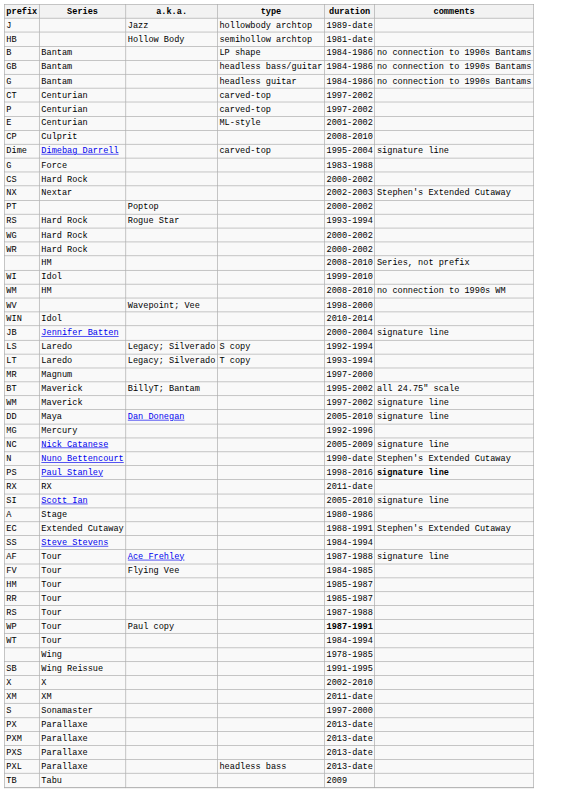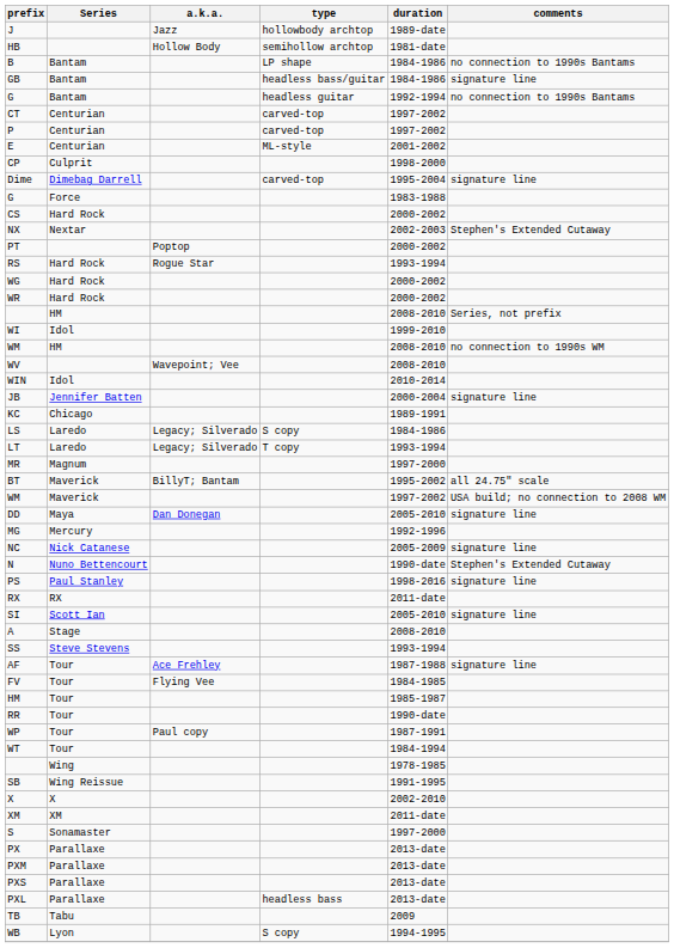 <table class="wikitable sortable">
 <tr>
 <th>prefix</th>
 <th>Series</th>
 <th>a.k.a.</th>
 <th>type</th>
 <th>duration</th>
 <th>comments</th>
 </tr>
 <tr>
 <td>J</td>
 <td></td>
 <td>Jazz</td>
 <td>hollowbody archtop</td>
 <td>1989-date</td>
 <td></td>
 </tr>
 <tr>
 <td>HB</td>
 <td></td>
 <td>Hollow Body</td>
 <td>semihollow archtop</td>
 <td>1981-date</td>
 </tr>
 <tr>
 <td>B</td>
 <td>Bantam</td>
 <td></td>
 <td>LP shape</td>
 <td>1984-1986</td>
 <td>no connection to 1990s Bantams</td>
 </tr>
 <tr>
 <td>GB</td>
 <td>Bantam</td>
 <td></td>
 <td>headless bass/guitar</td>
 <td>1984-1986</td>
-<td>no connection to 1990s Bantams</td>
+<td>signature line</td>
 </tr>
 <tr>
 <td>G</td>
 <td>Bantam</td>
 <td></td>
 <td>headless guitar</td>
-<td>1984-1986</td>
+<td>1992-1994</td>
 <td>no connection to 1990s Bantams</td>
 </tr>
 <tr>
 <td>CT</td>
 <td>Centurian</td>
 <td></td>
 <td>carved-top</td>
 <td>1997-2002</td>
 <td></td>
 </tr>
 <tr>
 <td>P</td>
 <td>Centurian</td>
 <td></td>
 <td>carved-top</td>
 <td>1997-2002</td>
 <td></td>
 </tr>
 <tr>
 <td>E</td>
 <td>Centurian</td>
 <td></td>
 <td>ML-style</td>
 <td>2001-2002</td>
 <td></td>
 </tr>
 <tr>
 <td>CP</td>
 <td>Culprit</td>
 <td></td>
 <td></td>
-<td>2008-2010</td>
+<td>1998-2000</td>
 <td></td>
 </tr>
 <tr>
 <td>Dime</td>
 <td><a href='#'>Dimebag Darrell</a></td>
 <td></td>
 <td>carved-top</td>
 <td>1995-2004</td>
 <td>signature line</td>
 </tr>
 <tr>
 <td>G</td>
 <td>Force</td>
 <td></td>
 <td></td>
 <td>1983-1988</td>
 <td></td>
 </tr>
 <tr>
 <td>CS</td>
 <td>Hard Rock</td>
 <td></td>
 <td></td>
 <td>2000-2002</td>
 <td></td>
 </tr>
 <tr>
 <td>NX</td>
 <td>Nextar</td>
 <td></td>
 <td></td>
 <td>2002-2003</td>
 <td>Stephen's Extended Cutaway</td>
 </tr>
 <tr>
 <td>PT</td>
 <td></td>
 <td>Poptop</td>
 <td></td>
 <td>2000-2002</td>
 <td></td>
 </tr>
 <tr>
 <td>RS</td>
 <td>Hard Rock</td>
 <td>Rogue Star</td>
 <td></td>
 <td>1993-1994</td>
 <td></td>
 </tr>
 <tr>
 <td>WG</td>
 <td>Hard Rock</td>
 <td></td>
 <td></td>
 <td>2000-2002</td>
 <td></td>
 </tr>
 <tr>
 <td>WR</td>
 <td>Hard Rock</td>
 <td></td>
 <td></td>
 <td>2000-2002</td>
 <td></td>
 </tr>
 <tr>
 <td></td>
 <td>HM</td>
 <td></td>
 <td></td>
 <td>2008-2010</td>
 <td>Series, not prefix</td>
 </tr>
 <tr>
 <td>WI</td>
 <td>Idol</td>
 <td></td>
 <td></td>
 <td>1999-2010</td>
 <td></td>
 </tr>
 <tr>
 <td>WM</td>
 <td>HM</td>
 <td></td>
 <td></td>
 <td>2008-2010</td>
 <td>no connection to 1990s WM</td>
 </tr>
 <tr>
 <td>WV</td>
 <td></td>
 <td>Wavepoint; Vee</td>
 <td></td>
-<td>1998-2000</td>
+<td>2008-2010</td>
 <td></td>
 </tr>
 <tr>
 <td>WIN</td>
 <td>Idol</td>
 <td></td>
 <td></td>
 <td>2010-2014</td>
 <td></td>
 </tr>
 <tr>
 <td>JB</td>
 <td><a href='#'>Jennifer Batten</a></td>
 <td></td>
 <td></td>
 <td>2000-2004</td>
 <td>signature line</td>
 </tr>
 <tr>
+<td>KC</td>
+<td>Chicago</td>
+<td></td>
+<td></td>
+<td>1989-1991</td>
+<td></td>
+</tr>
+<tr>
 <td>LS</td>
 <td>Laredo</td>
 <td>Legacy; Silverado</td>
 <td>S copy</td>
-<td>1992-1994</td>
+<td>1984-1986</td>
 <td></td>
 </tr>
 <tr>
 <td>LT</td>
 <td>Laredo</td>
 <td>Legacy; Silverado</td>
 <td>T copy</td>
 <td>1993-1994</td>
 <td></td>
 </tr>
 <tr>
 <td>MR</td>
 <td>Magnum</td>
 <td></td>
 <td></td>
 <td>1997-2000</td>
 <td></td>
 </tr>
 <tr>
 <td>BT</td>
 <td>Maverick</td>
 <td>BillyT; Bantam</td>
 <td></td>
 <td>1995-2002</td>
 <td>all 24.75" scale</td>
 </tr>
 <tr>
 <td>WM</td>
 <td>Maverick</td>
 <td></td>
 <td></td>
 <td>1997-2002</td>
-<td>signature line</td>
+<td>USA build; no connection to 2008 WM</td>
 </tr>
 <tr>
 <td>DD</td>
 <td>Maya</td>
 <td><a href='#'>Dan Donegan</a></td>
 <td></td>
 <td>2005-2010</td>
 <td>signature line</td>
 </tr>
 <tr>
 <td>MG</td>
 <td>Mercury</td>
 <td></td>
 <td></td>
 <td>1992-1996</td>
 <td></td>
 </tr>
 <tr>
 <td>NC</td>
 <td><a href='#'>Nick Catanese</a></td>
 <td></td>
 <td></td>
 <td>2005-2009</td>
 <td>signature line</td>
 </tr>
 <tr>
 <td>N</td>
 <td><a href='#'>Nuno Bettencourt</a></td>
 <td></td>
 <td></td>
 <td>1990-date</td>
 <td>Stephen's Extended Cutaway</td>
 </tr>
 <tr>
 <td>PS</td>
 <td><a href='#'>Paul Stanley</a></td>
 <td></td>
 <td></td>
 <td>1998-2016</td>
-<td><strong>signature line</strong></td>
+<td>signature line</td>
 </tr>
 <tr>
 <td>RX</td>
 <td>RX</td>
 <td></td>
 <td></td>
 <td>2011-date</td>
 <td></td>
 </tr>
 <tr>
 <td>SI</td>
 <td><a href='#'>Scott Ian</a></td>
 <td></td>
 <td></td>
 <td>2005-2010</td>
 <td>signature line</td>
 </tr>
 <tr>
 <td>A</td>
 <td>Stage</td>
 <td></td>
 <td></td>
-<td>1980-1986</td>
+<td>2008-2010</td>
 <td></td>
-</tr>
-<tr>
-<td>EC</td>
-<td>Extended Cutaway</td>
-<td></td>
-<td></td>
-<td>1988-1991</td>
-<td>Stephen's Extended Cutaway</td>
 </tr>
 <tr>
 <td>SS</td>
 <td><a href='#'>Steve Stevens</a></td>
 <td></td>
 <td></td>
-<td>1984-1994</td>
+<td>1993-1994</td>
 <td></td>
 </tr>
 <tr>
 <td>AF</td>
 <td>Tour</td>
 <td><a href='#'>Ace Frehley</a></td>
 <td></td>
 <td>1987-1988</td>
 <td>signature line</td>
 </tr>
 <tr>
 <td>FV</td>
 <td>Tour</td>
 <td>Flying Vee</td>
 <td></td>
 <td>1984-1985</td>
 <td></td>
 </tr>
 <tr>
 <td>HM</td>
 <td>Tour</td>
 <td></td>
 <td></td>
 <td>1985-1987</td>
 <td></td>
 </tr>
 <tr>
 <td>RR</td>
 <td>Tour</td>
 <td></td>
 <td></td>
-<td>1985-1987</td>
-<td></td>
-</tr>
-<tr>
-<td>RS</td>
-<td>Tour</td>
-<td></td>
-<td></td>
-<td>1987-1988</td>
+<td>1990-date</td>
 <td></td>
 </tr>
 <tr>
 <td>WP</td>
 <td>Tour</td>
 <td>Paul copy</td>
 <td></td>
-<td><strong>1987-1991</strong></td>
+<td>1987-1991</td>
 <td></td>
 </tr>
 <tr>
 <td>WT</td>
 <td>Tour</td>
 <td></td>
 <td></td>
 <td>1984-1994</td>
 <td></td>
 </tr>
 <tr>
 <td></td>
 <td>Wing</td>
 <td></td>
 <td></td>
 <td>1978-1985</td>
 <td></td>
 </tr>
 <tr>
 <td>SB</td>
 <td>Wing Reissue</td>
 <td></td>
 <td></td>
 <td>1991-1995</td>
 <td></td>
 </tr>
 <tr>
 <td>X</td>
 <td>X</td>
 <td></td>
 <td></td>
 <td>2002-2010</td>
 <td></td>
 </tr>
 <tr>
 <td>XM</td>
 <td>XM</td>
 <td></td>
 <td></td>
 <td>2011-date</td>
 <td></td>
 </tr>
 <tr>
 <td>S</td>
 <td>Sonamaster</td>
 <td></td>
 <td></td>
 <td>1997-2000</td>
 <td></td>
 </tr>
 <tr>
 <td>PX</td>
 <td>Parallaxe</td>
 <td></td>
 <td></td>
 <td>2013-date</td>
 <td></td>
 </tr>
 <tr>
 <td>PXM</td>
 <td>Parallaxe</td>
 <td></td>
 <td></td>
 <td>2013-date</td>
 <td></td>
 </tr>
 <tr>
 <td>PXS</td>
 <td>Parallaxe</td>
 <td></td>
 <td></td>
 <td>2013-date</td>
 <td></td>
 </tr>
 <tr>
 <td>PXL</td>
 <td>Parallaxe</td>
 <td></td>
 <td>headless bass</td>
 <td>2013-date</td>
 <td></td>
 </tr>
 <tr>
 <td>TB</td>
 <td>Tabu</td>
 <td></td>
 <td></td>
 <td>2009</td>
 <td></td>
 </tr>
 <tr>
+<td>WB</td>
+<td>Lyon</td>
+<td></td>
+<td>S copy</td>
+<td>1994-1995</td>
+<td></td>
+</tr>
+<tr>
 </tr>
 </table>
